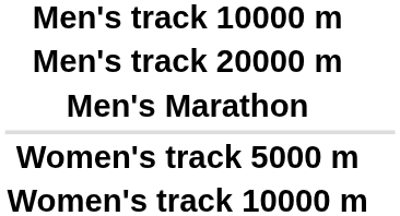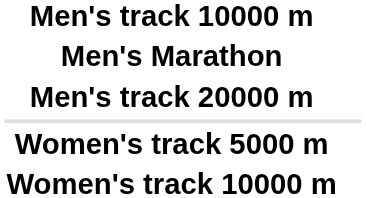 <table>
 <tr>
 <th scope="row">Men's track 10000 m</th>
 <td></td>
 <td></td>
 <td></td>
 </tr>
 <tr>
-<th scope="row">Men's track 20000 m</th>
+<th scope="row">Men's Marathon</th>
 <td></td>
 <td></td>
 <td></td>
 </tr>
 <tr>
-<th scope="row">Men's Marathon</th>
+<th scope="row">Men's track 20000 m</th>
 <td></td>
 <td></td>
 <td></td>
 </tr>
 <tr bgcolor=#DDDDDD>
 <td colspan=4></td>
 </tr>
 <tr>
 <th scope="row">Women's track 5000 m</th>
 <td></td>
 <td></td>
 <td></td>
 </tr>
 <tr>
 <th scope="row">Women's track 10000 m</th>
 <td></td>
 <td></td>
 <td></td>
 </tr>
 </table>
